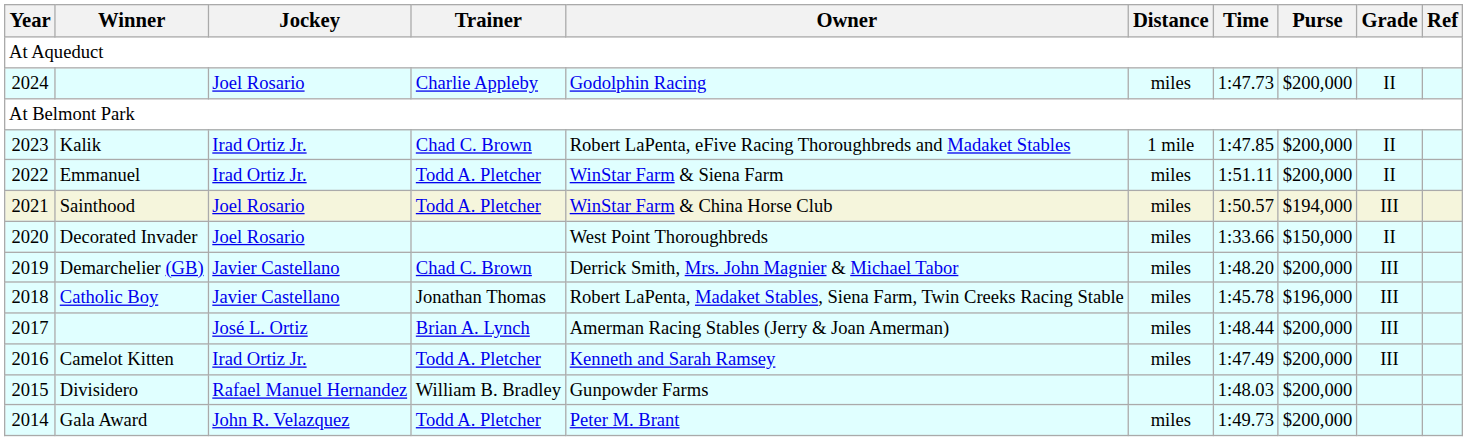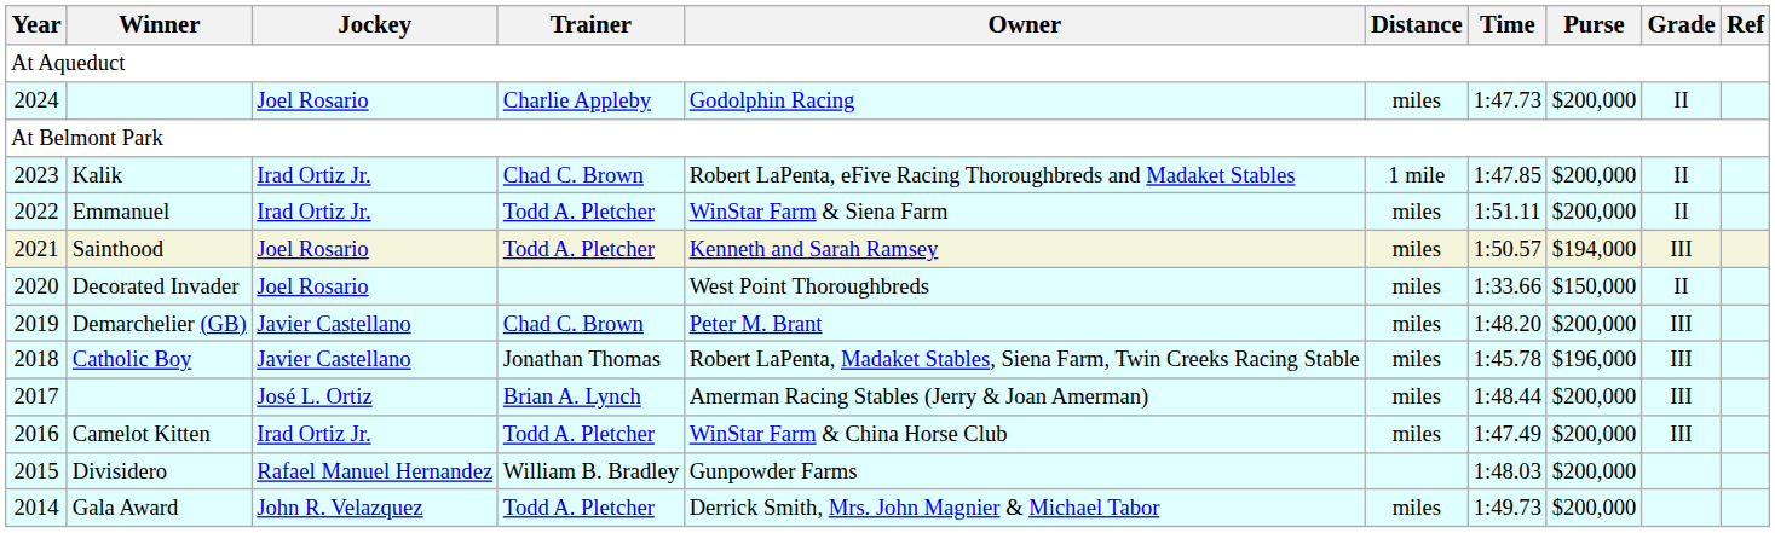 <table class="wikitable sortable">
 <tr>
 <th>Year</th>
 <th>Winner</th>
 <th>Jockey</th>
 <th>Trainer</th>
 <th>Owner</th>
 <th>Distance</th>
 <th>Time</th>
 <th>Purse</th>
 <th>Grade</th>
 <th>Ref</th>
 </tr>
 <tr style="font-size:90%; background-color:white">
 <td align="left" colspan=11>At Aqueduct</td>
 </tr>
 <tr style="font-size:90%; background-color:lightcyan">
 <td align=center>2024</td>
 <td></td>
 <td><a href='#'>Joel Rosario</a></td>
 <td><a href='#'>Charlie Appleby</a></td>
 <td><a href='#'>Godolphin Racing</a></td>
 <td align=center> miles</td>
 <td align=center>1:47.73</td>
 <td align=center>$200,000</td>
 <td align=center>II</td>
 <td></td>
 </tr>
 <tr style="font-size:90%; background-color:white">
 <td align="left" colspan=11>At Belmont Park</td>
 </tr>
 <tr style="font-size:90%; background-color:lightcyan">
 <td align=center>2023</td>
 <td>Kalik</td>
 <td><a href='#'>Irad Ortiz Jr.</a></td>
 <td><a href='#'>Chad C. Brown</a></td>
 <td>Robert LaPenta, eFive Racing Thoroughbreds and <a href='#'>Madaket Stables</a></td>
 <td align=center>1 mile</td>
 <td align=center>1:47.85</td>
 <td align=center>$200,000</td>
 <td align=center>II</td>
 <td></td>
 </tr>
 <tr style="font-size:90%; background-color:lightcyan">
 <td align=center>2022</td>
 <td>Emmanuel</td>
 <td><a href='#'>Irad Ortiz Jr.</a></td>
 <td><a href='#'>Todd A. Pletcher</a></td>
 <td><a href='#'>WinStar Farm</a> & Siena Farm</td>
 <td align=center> miles</td>
 <td align=center>1:51.11</td>
 <td align=center>$200,000</td>
 <td align=center>II</td>
 <td></td>
 </tr>
 <tr style="font-size:90%; background-color:beige">
 <td align=center>2021</td>
 <td>Sainthood</td>
 <td><a href='#'>Joel Rosario</a></td>
 <td><a href='#'>Todd A. Pletcher</a></td>
-<td><a href='#'>WinStar Farm</a> & China Horse Club</td>
+<td><a href='#'>Kenneth and Sarah Ramsey</a></td>
 <td align=center> miles</td>
 <td align=center>1:50.57</td>
 <td align=center>$194,000</td>
 <td align=center>III</td>
 <td></td>
 </tr>
 <tr style="font-size:90%; background-color:lightcyan">
 <td align=center>2020</td>
 <td>Decorated Invader</td>
 <td><a href='#'>Joel Rosario</a></td>
 <td></td>
 <td>West Point Thoroughbreds</td>
 <td align=center> miles</td>
 <td align=center>1:33.66</td>
 <td align=center>$150,000</td>
 <td align=center>II</td>
 <td></td>
 </tr>
 <tr style="font-size:90%; background-color:lightcyan">
 <td align=center>2019</td>
 <td>Demarchelier <a href='#'>(GB)</a></td>
 <td><a href='#'>Javier Castellano</a></td>
 <td><a href='#'>Chad C. Brown</a></td>
-<td>Derrick Smith, <a href='#'>Mrs. John Magnier</a> & <a href='#'>Michael Tabor</a></td>
+<td><a href='#'>Peter M. Brant</a></td>
 <td align=center> miles</td>
 <td align=center>1:48.20</td>
 <td align=center>$200,000</td>
 <td align=center>III</td>
 <td></td>
 </tr>
 <tr style="font-size:90%; background-color:lightcyan">
 <td align=center>2018</td>
 <td><a href='#'>Catholic Boy</a></td>
 <td><a href='#'>Javier Castellano</a></td>
 <td>Jonathan Thomas</td>
 <td>Robert LaPenta, <a href='#'>Madaket Stables</a>, Siena Farm, Twin Creeks Racing Stable</td>
 <td align=center> miles</td>
 <td align=center>1:45.78</td>
 <td align=center>$196,000</td>
 <td align=center>III</td>
 <td></td>
 </tr>
 <tr style="font-size:90%; background-color:lightcyan">
 <td align=center>2017</td>
 <td></td>
 <td><a href='#'>José L. Ortiz</a></td>
 <td><a href='#'>Brian A. Lynch</a></td>
 <td>Amerman Racing Stables (Jerry & Joan Amerman)</td>
 <td align=center> miles</td>
 <td align=center>1:48.44</td>
 <td align=center>$200,000</td>
 <td align=center>III</td>
 <td></td>
 </tr>
 <tr style="font-size:90%; background-color:lightcyan">
 <td align=center>2016</td>
 <td>Camelot Kitten</td>
 <td><a href='#'>Irad Ortiz Jr.</a></td>
 <td><a href='#'>Todd A. Pletcher</a></td>
-<td><a href='#'>Kenneth and Sarah Ramsey</a></td>
+<td><a href='#'>WinStar Farm</a> & China Horse Club</td>
 <td align=center> miles</td>
 <td align=center>1:47.49</td>
 <td align=center>$200,000</td>
 <td align=center>III</td>
 <td></td>
 </tr>
 <tr style="font-size:90%; background-color:lightcyan">
 <td align=center>2015</td>
 <td>Divisidero</td>
 <td><a href='#'>Rafael Manuel Hernandez</a></td>
 <td>William B. Bradley</td>
 <td>Gunpowder Farms</td>
 <td align=center></td>
 <td align=center>1:48.03</td>
 <td align=center>$200,000</td>
 <td align=center></td>
 <td></td>
 </tr>
 <tr style="font-size:90%; background-color:lightcyan">
 <td align=center>2014</td>
 <td>Gala Award</td>
 <td><a href='#'>John R. Velazquez</a></td>
 <td><a href='#'>Todd A. Pletcher</a></td>
-<td><a href='#'>Peter M. Brant</a></td>
+<td>Derrick Smith, <a href='#'>Mrs. John Magnier</a> & <a href='#'>Michael Tabor</a></td>
 <td align=center> miles</td>
 <td align=center>1:49.73</td>
 <td align=center>$200,000</td>
 <td align=center></td>
 <td></td>
 </tr>
 </table>
